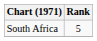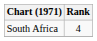 <table class="wikitable">
 <tr>
 <th>Chart (1971)</th>
 <th style="text-align:center;">Rank</th>
 </tr>
 <tr>
 <td>South Africa </td>
-<td align="center">5</td>
+<td align="center">4</td>
 </tr>
 <tr>
 </tr>
 </table>
